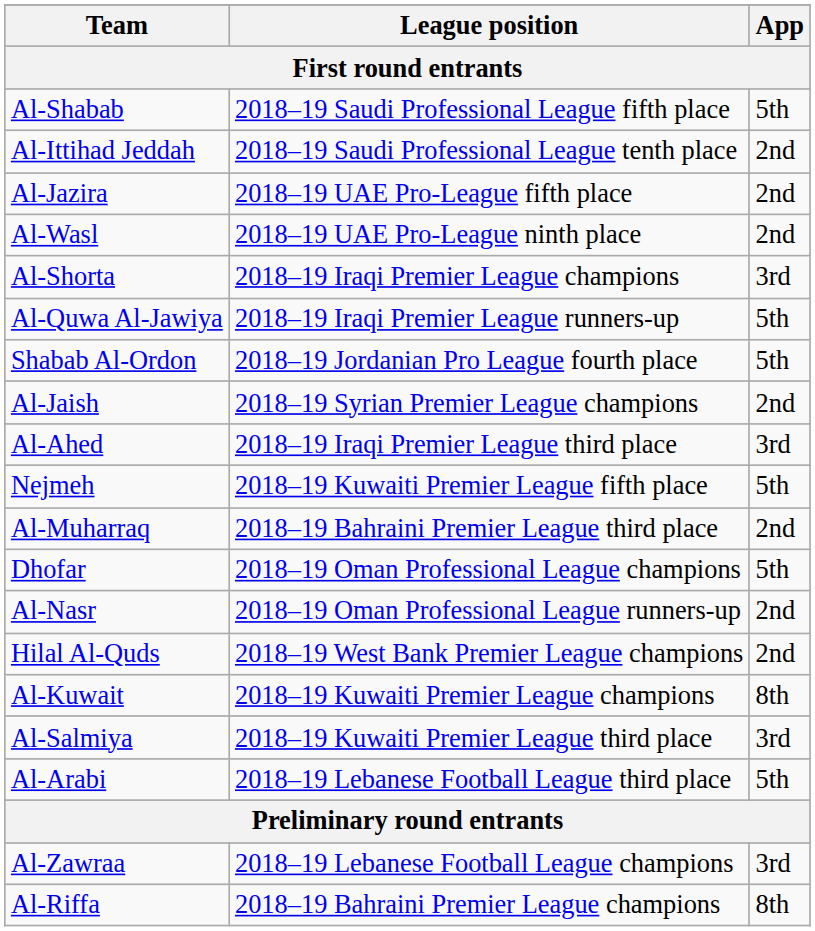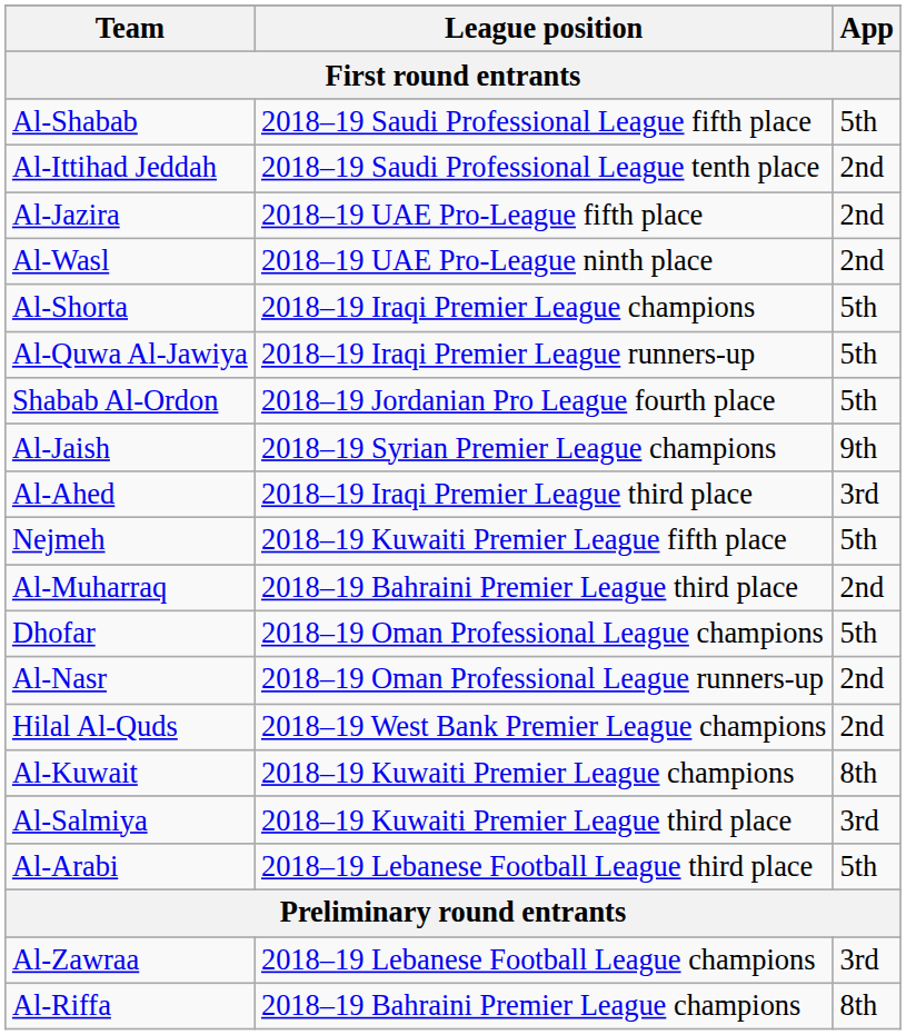 <table class="wikitable">
 <tr>
 </tr>
 <tr>
 <th>Team</th>
 <th>League position</th>
 <th>App </th>
 </tr>
 <tr>
 <th colspan=4>First round entrants</th>
 </tr>
 <tr>
 <td> <a href='#'>Al-Shabab</a></td>
 <td><a href='#'>2018–19 Saudi Professional League</a> fifth place</td>
 <td>5th </td>
 </tr>
 <tr>
 <td> <a href='#'>Al-Ittihad Jeddah</a></td>
 <td><a href='#'>2018–19 Saudi Professional League</a> tenth place</td>
 <td>2nd </td>
 </tr>
 <tr>
 <td> <a href='#'>Al-Jazira</a></td>
 <td><a href='#'>2018–19 UAE Pro-League</a> fifth place</td>
 <td>2nd </td>
 </tr>
 <tr>
 <td> <a href='#'>Al-Wasl</a></td>
 <td><a href='#'>2018–19 UAE Pro-League</a> ninth place</td>
 <td>2nd </td>
 </tr>
 <tr>
 <td> <a href='#'>Al-Shorta</a></td>
 <td><a href='#'>2018–19 Iraqi Premier League</a> champions</td>
-<td>3rd </td>
+<td>5th </td>
 </tr>
 <tr>
 <td> <a href='#'>Al-Quwa Al-Jawiya</a></td>
 <td><a href='#'>2018–19 Iraqi Premier League</a> runners-up</td>
 <td>5th </td>
 </tr>
 <tr>
 <td> <a href='#'>Shabab Al-Ordon</a></td>
 <td><a href='#'>2018–19 Jordanian Pro League</a> fourth place</td>
 <td>5th </td>
 </tr>
 <tr>
 <td> <a href='#'>Al-Jaish</a></td>
 <td><a href='#'>2018–19 Syrian Premier League</a> champions</td>
-<td>2nd </td>
+<td>9th </td>
 </tr>
 <tr>
 <td> <a href='#'>Al-Ahed</a></td>
 <td><a href='#'>2018–19 Iraqi Premier League</a> third place</td>
 <td>3rd </td>
 </tr>
 <tr>
 <td> <a href='#'>Nejmeh</a></td>
 <td><a href='#'>2018–19 Kuwaiti Premier League</a> fifth place</td>
 <td>5th </td>
 </tr>
 <tr>
 <td> <a href='#'>Al-Muharraq</a></td>
 <td><a href='#'>2018–19 Bahraini Premier League</a> third place</td>
 <td>2nd </td>
 </tr>
 <tr>
 <td> <a href='#'>Dhofar</a></td>
 <td><a href='#'>2018–19 Oman Professional League</a> champions</td>
 <td>5th </td>
 </tr>
 <tr>
 <td> <a href='#'>Al-Nasr</a></td>
 <td><a href='#'>2018–19 Oman Professional League</a> runners-up</td>
 <td>2nd </td>
 </tr>
 <tr>
 <td> <a href='#'>Hilal Al-Quds</a></td>
 <td><a href='#'>2018–19 West Bank Premier League</a> champions</td>
 <td>2nd </td>
 </tr>
 <tr>
 <td> <a href='#'>Al-Kuwait</a></td>
 <td><a href='#'>2018–19 Kuwaiti Premier League</a> champions</td>
 <td>8th </td>
 </tr>
 <tr>
 <td> <a href='#'>Al-Salmiya</a></td>
 <td><a href='#'>2018–19 Kuwaiti Premier League</a> third place</td>
 <td>3rd </td>
 </tr>
 <tr>
 <td> <a href='#'>Al-Arabi</a></td>
 <td><a href='#'>2018–19 Lebanese Football League</a> third place</td>
 <td>5th </td>
 </tr>
 <tr>
 <th colspan=4>Preliminary round entrants</th>
 </tr>
 <tr>
 <td> <a href='#'>Al-Zawraa</a></td>
 <td><a href='#'>2018–19 Lebanese Football League</a> champions</td>
 <td>3rd </td>
 </tr>
 <tr>
 <td> <a href='#'>Al-Riffa</a></td>
 <td><a href='#'>2018–19 Bahraini Premier League</a> champions</td>
 <td>8th </td>
 </tr>
 </table>
